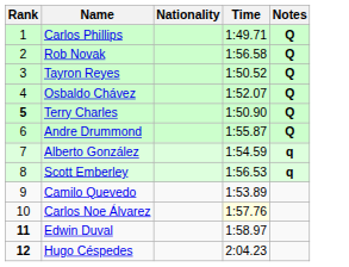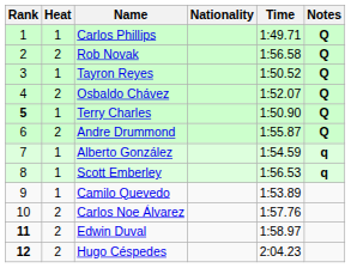 <table class="wikitable sortable" style="text-align:center">
 <tr>
 <th>Rank</th>
+<th>Heat</th>
 <th>Name</th>
 <th>Nationality</th>
 <th>Time</th>
 <th>Notes</th>
 </tr>
 <tr bgcolor=ccffcc>
+<td align=center>1</td>
 <td align=center>1</td>
 <td align=left><a href='#'>Carlos Phillips</a></td>
 <td align=left></td>
 <td>1:49.71</td>
 <td><strong>Q</strong></td>
 </tr>
 <tr bgcolor=ccffcc>
 <td align=center>2</td>
+<td align=center>2</td>
 <td align=left><a href='#'>Rob Novak</a></td>
 <td align=left></td>
 <td>1:56.58</td>
 <td><strong>Q</strong></td>
 </tr>
 <tr bgcolor=ccffcc>
 <td align=center>3</td>
+<td align=center>1</td>
 <td align=left><a href='#'>Tayron Reyes</a></td>
 <td align=left></td>
 <td>1:50.52</td>
 <td><strong>Q</strong></td>
 </tr>
 <tr bgcolor=ccffcc>
 <td align=center>4</td>
+<td align=center>2</td>
 <td align=left><a href='#'>Osbaldo Chávez</a></td>
 <td align=left></td>
 <td>1:52.07</td>
 <td><strong>Q</strong></td>
 </tr>
 <tr bgcolor=ccffcc>
 <td align=center><strong>5</strong></td>
+<td align=center>1</td>
 <td align=left><a href='#'>Terry Charles</a></td>
 <td align=left></td>
 <td>1:50.90</td>
 <td><strong>Q</strong></td>
 </tr>
 <tr bgcolor=ccffcc>
 <td align=center>6</td>
+<td align=center>2</td>
 <td align=left><a href='#'>Andre Drummond</a></td>
 <td align=left></td>
 <td>1:55.87</td>
 <td><strong>Q</strong></td>
 </tr>
 <tr bgcolor=ddffdd>
 <td align=center>7</td>
+<td align=center>1</td>
 <td align=left><a href='#'>Alberto González</a></td>
 <td align=left></td>
 <td>1:54.59</td>
 <td><strong>q</strong></td>
 </tr>
 <tr bgcolor=ddffdd>
 <td align=center>8</td>
+<td align=center>1</td>
 <td align=left><a href='#'>Scott Emberley</a></td>
 <td align=left></td>
 <td>1:56.53</td>
 <td><strong>q</strong></td>
 </tr>
 <tr>
 <td align=center>9</td>
+<td align=center>1</td>
 <td align=left><a href='#'>Camilo Quevedo</a></td>
 <td align=left></td>
 <td>1:53.89</td>
 <td></td>
 </tr>
 <tr>
 <td align=center>10</td>
+<td align=center>2</td>
 <td align=left><a href='#'>Carlos Noe Álvarez</a></td>
 <td align=left></td>
-<td style="background: lightyellow;">1:57.76</td>
+<td>1:57.76</td>
 <td></td>
 </tr>
 <tr>
 <td align=center><strong>11</strong></td>
+<td align=center>2</td>
 <td align=left><a href='#'>Edwin Duval</a></td>
 <td align=left></td>
 <td>1:58.97</td>
 <td></td>
 </tr>
 <tr>
 <td align=center><strong>12</strong></td>
+<td align=center>2</td>
 <td align=left><a href='#'>Hugo Céspedes</a></td>
 <td align=left></td>
 <td>2:04.23</td>
 <td></td>
 </tr>
 </table>
